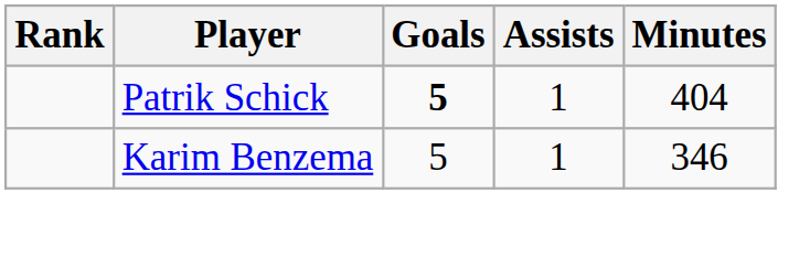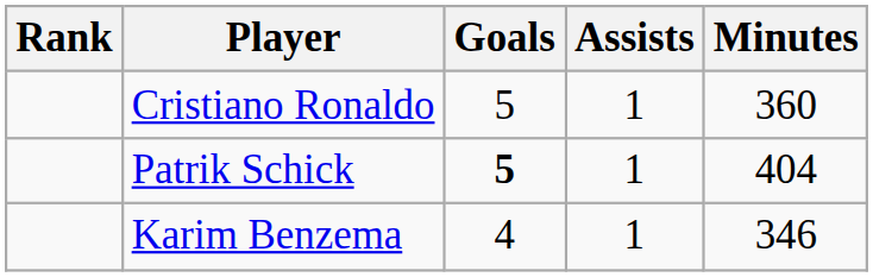 <table class="wikitable" style="text-align:center">
 <tr>
 <th>Rank</th>
 <th>Player</th>
 <th>Goals</th>
 <th>Assists</th>
 <th>Minutes</th>
+</tr>
+<tr>
+<td></td>
+<td style="text-align:left"> <a href='#'>Cristiano Ronaldo</a></td>
+<td>5</td>
+<td>1</td>
+<td>360</td>
 </tr>
 <tr>
 <td></td>
 <td style="text-align:left"> <a href='#'>Patrik Schick</a></td>
 <td><strong>5</strong></td>
 <td>1</td>
 <td>404</td>
 </tr>
 <tr>
 <td></td>
 <td style="text-align:left"> <a href='#'>Karim Benzema</a></td>
-<td>5</td>
+<td>4</td>
 <td>1</td>
 <td>346</td>
 </tr>
 </table>
